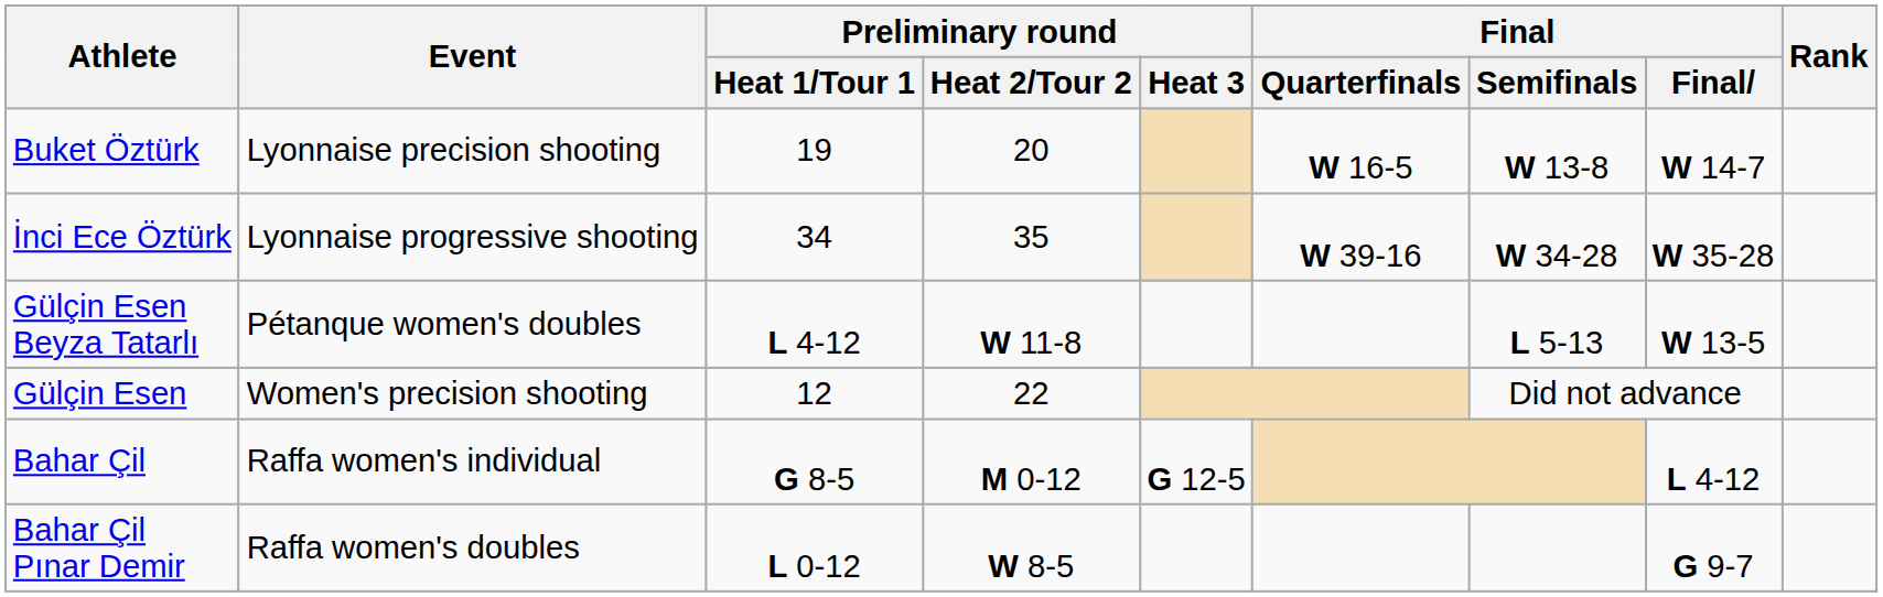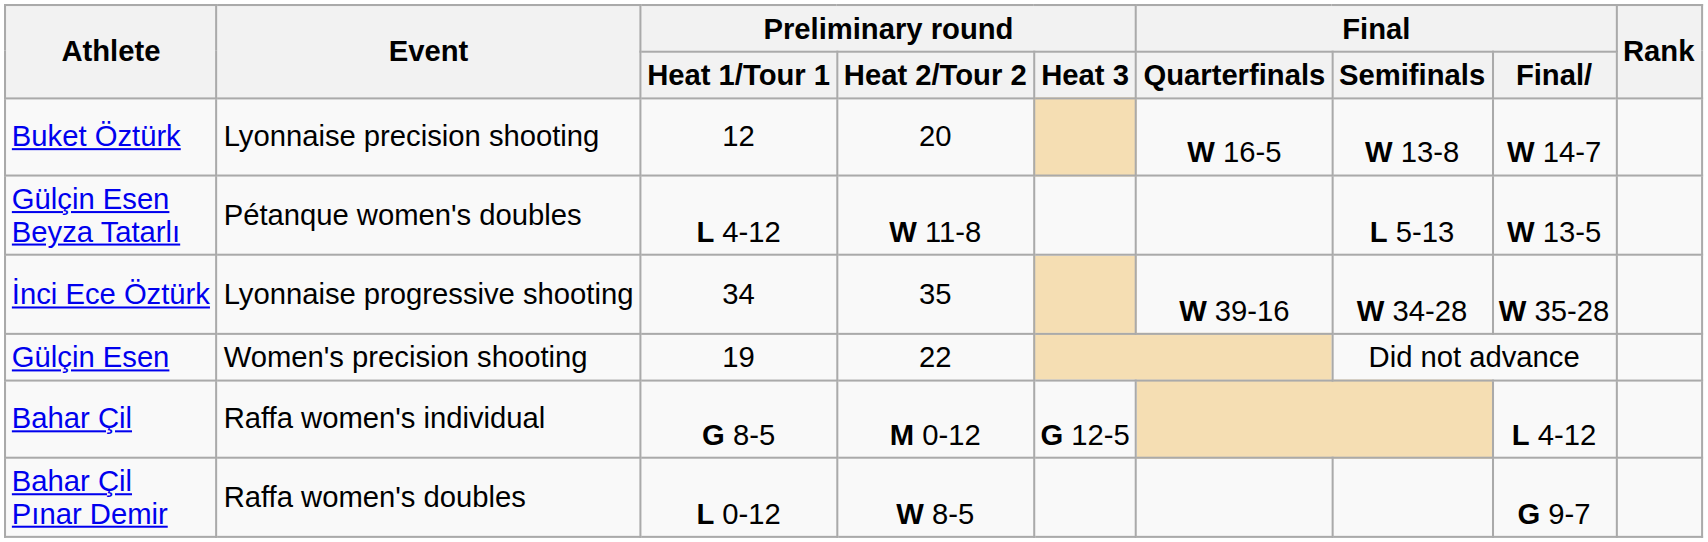 <table class="wikitable" style="font-size:90%; text-align:center">
 <tr>
 <th rowspan=2>Athlete</th>
 <th rowspan=2>Event</th>
 <th colspan=3>Preliminary round</th>
 <th colspan=3>Final</th>
 <th rowspan=2>Rank</th>
 </tr>
 <tr>
 <th>Heat 1/Tour 1</th>
 <th>Heat 2/Tour 2</th>
 <th>Heat 3</th>
 <th>Quarterfinals</th>
 <th>Semifinals</th>
 <th>Final/</th>
 </tr>
 <tr>
 <td align=left><a href='#'>Buket Öztürk</a></td>
 <td align=left>Lyonnaise precision shooting</td>
-<td>19</td>
+<td>12</td>
 <td>20</td>
 <td bgcolor=wheat></td>
 <td><br><strong>W</strong> 16-5</td>
 <td><br><strong>W</strong> 13-8</td>
 <td><br><strong>W</strong> 14-7</td>
+<td></td>
+</tr>
+<tr>
+<td align=left><a href='#'>Gülçin Esen</a><br><a href='#'>Beyza Tatarlı</a></td>
+<td align=left>Pétanque women's doubles</td>
+<td><br><strong>L</strong> 4-12</td>
+<td><br><strong>W</strong> 11-8</td>
+<td></td>
+<td></td>
+<td><br><strong>L</strong> 5-13</td>
+<td><br><strong>W</strong> 13-5</td>
 <td></td>
 </tr>
 <tr>
 <td align=left><a href='#'>İnci Ece Öztürk</a></td>
 <td align=left>Lyonnaise progressive shooting</td>
 <td>34</td>
 <td>35</td>
 <td bgcolor=wheat></td>
 <td><br><strong>W</strong> 39-16</td>
 <td><br><strong>W</strong> 34-28</td>
 <td><br><strong>W</strong> 35-28</td>
 <td></td>
 </tr>
 <tr>
-<td align=left><a href='#'>Gülçin Esen</a><br><a href='#'>Beyza Tatarlı</a></td>
-<td align=left>Pétanque women's doubles</td>
-<td><br><strong>L</strong> 4-12</td>
-<td><br><strong>W</strong> 11-8</td>
-<td></td>
-<td></td>
-<td><br><strong>L</strong> 5-13</td>
-<td><br><strong>W</strong> 13-5</td>
-<td></td>
-</tr>
-<tr>
 <td align=left><a href='#'>Gülçin Esen</a></td>
 <td align=left>Women's precision shooting</td>
-<td>12</td>
+<td>19</td>
 <td>22</td>
 <td bgcolor=wheat colspan=2></td>
 <td colspan=2>Did not advance</td>
 <td></td>
 </tr>
 <tr>
 <td align=left><a href='#'>Bahar Çil</a></td>
 <td align=left>Raffa women's individual</td>
 <td><br><strong>G</strong> 8-5</td>
 <td><br><strong>M</strong> 0-12</td>
 <td><br><strong>G</strong> 12-5</td>
 <td bgcolor=wheat colspan=2></td>
 <td><br><strong>L</strong> 4-12</td>
 <td></td>
 </tr>
 <tr>
 <td align=left><a href='#'>Bahar Çil</a><br><a href='#'>Pınar Demir</a></td>
 <td align=left>Raffa women's doubles</td>
 <td><br><strong>L</strong> 0-12</td>
 <td><br><strong>W</strong> 8-5</td>
 <td></td>
 <td></td>
 <td></td>
 <td><br><strong>G</strong> 9-7</td>
 <td></td>
 </tr>
 </table>
